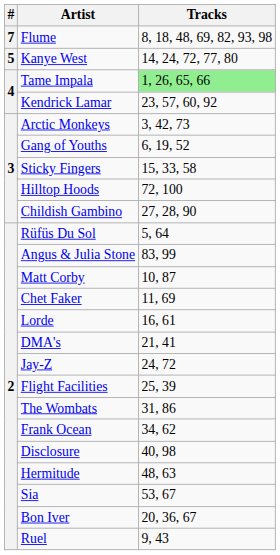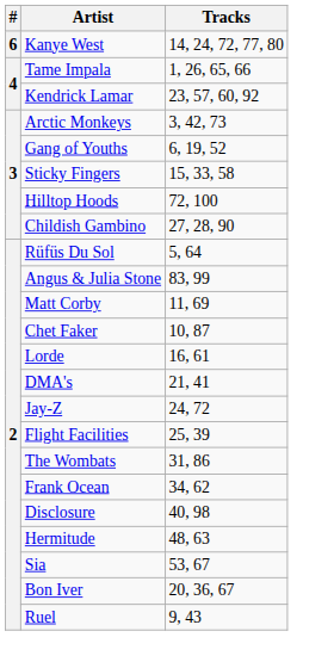 <table class="wikitable sortable">
 <tr>
 <th>#</th>
 <th>Artist</th>
 <th>Tracks</th>
 </tr>
 <tr>
-<th>7</th>
-<td><a href='#'>Flume</a></td>
-<td>8, 18, 48, 69, 82, 93, 98</td>
-</tr>
-<tr>
-<th>5</th>
+<th>6</th>
 <td><a href='#'>Kanye West</a></td>
 <td>14, 24, 72, 77, 80</td>
 </tr>
 <tr>
 <th rowspan="2">4</th>
 <td><a href='#'>Tame Impala</a></td>
-<td style="background: lightgreen;">1, 26, 65, 66</td>
+<td>1, 26, 65, 66</td>
 </tr>
 <tr>
 <td><a href='#'>Kendrick Lamar</a></td>
 <td>23, 57, 60, 92</td>
 </tr>
 <tr>
 <th rowspan="5">3</th>
 <td><a href='#'>Arctic Monkeys</a></td>
 <td>3, 42, 73</td>
 </tr>
 <tr>
 <td><a href='#'>Gang of Youths</a></td>
 <td>6, 19, 52</td>
 </tr>
 <tr>
 <td><a href='#'>Sticky Fingers</a></td>
 <td>15, 33, 58</td>
 </tr>
 <tr>
 <td><a href='#'>Hilltop Hoods</a></td>
 <td>72, 100</td>
 </tr>
 <tr>
 <td><a href='#'>Childish Gambino</a></td>
 <td>27, 28, 90</td>
 </tr>
 <tr>
 <th rowspan="15">2</th>
 <td><a href='#'>Rüfüs Du Sol</a></td>
 <td>5, 64</td>
 </tr>
 <tr>
 <td><a href='#'>Angus & Julia Stone</a></td>
 <td>83, 99</td>
 </tr>
 <tr>
 <td><a href='#'>Matt Corby</a></td>
-<td>10, 87</td>
+<td>11, 69</td>
 </tr>
 <tr>
 <td><a href='#'>Chet Faker</a></td>
-<td>11, 69</td>
+<td>10, 87</td>
 </tr>
 <tr>
 <td><a href='#'>Lorde</a></td>
 <td>16, 61</td>
 </tr>
 <tr>
 <td><a href='#'>DMA's</a></td>
 <td>21, 41</td>
 </tr>
 <tr>
 <td><a href='#'>Jay-Z</a></td>
 <td>24, 72</td>
 </tr>
 <tr>
 <td><a href='#'>Flight Facilities</a></td>
 <td>25, 39</td>
 </tr>
 <tr>
 <td><a href='#'>The Wombats</a></td>
 <td>31, 86</td>
 </tr>
 <tr>
 <td><a href='#'>Frank Ocean</a></td>
 <td>34, 62</td>
 </tr>
 <tr>
 <td><a href='#'>Disclosure</a></td>
 <td>40, 98</td>
 </tr>
 <tr>
 <td><a href='#'>Hermitude</a></td>
 <td>48, 63</td>
 </tr>
 <tr>
 <td><a href='#'>Sia</a></td>
 <td>53, 67</td>
 </tr>
 <tr>
 <td><a href='#'>Bon Iver</a></td>
 <td>20, 36, 67</td>
 </tr>
 <tr>
 <td><a href='#'>Ruel</a></td>
 <td>9, 43</td>
 </tr>
 </table>
